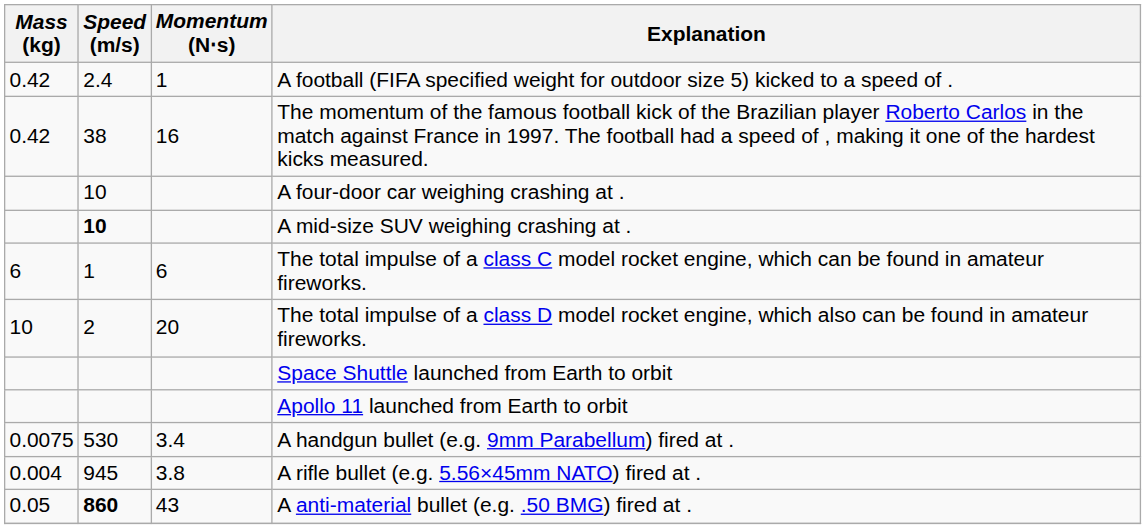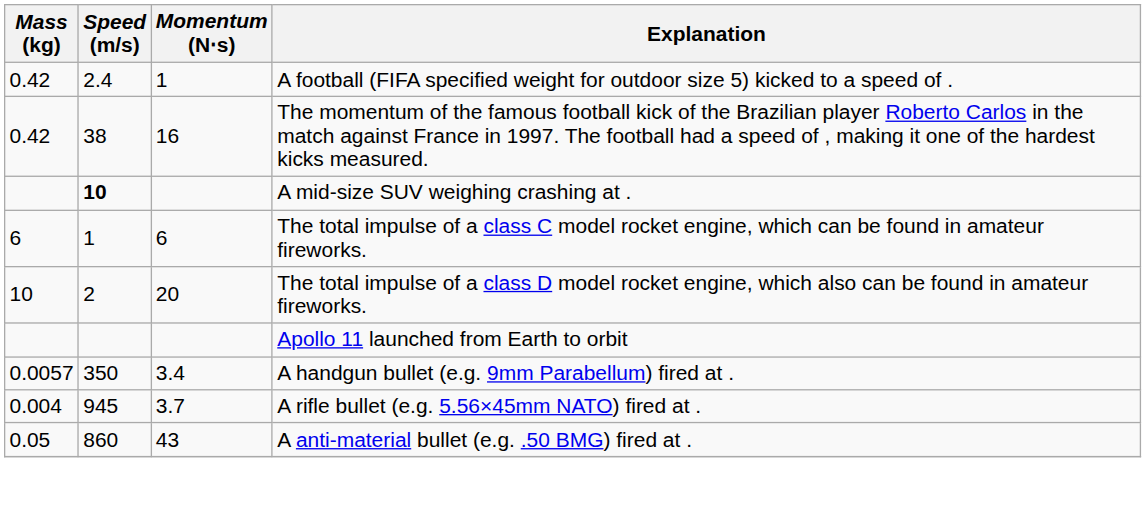 <table class="sortable wikitable">
 <tr>
 <th><em>Mass</em> <br>(kg)</th>
 <th><em>Speed</em> <br>(m/s)</th>
 <th><em>Momentum</em> <br>(N⋅s)</th>
 <th>Explanation</th>
 </tr>
 <tr>
 <td>0.42</td>
 <td>2.4</td>
 <td>1</td>
 <td>A  football (FIFA specified weight for outdoor size 5) kicked to a speed of .</td>
 </tr>
 <tr>
 <td>0.42</td>
 <td>38</td>
 <td>16</td>
 <td>The momentum of the famous football kick of the Brazilian player <a href='#'>Roberto Carlos</a> in the match against France in 1997. The football had a speed of , making it one of the hardest kicks measured.</td>
-</tr>
-<tr>
-<td></td>
-<td>10</td>
-<td></td>
-<td>A four-door car weighing  crashing at .</td>
 </tr>
 <tr>
 <td></td>
 <td><strong>10</strong></td>
 <td></td>
 <td>A mid-size SUV weighing  crashing at .</td>
 </tr>
 <tr>
 <td>6</td>
 <td>1</td>
 <td>6</td>
 <td>The total impulse of a <a href='#'>class C</a> model rocket engine, which can be found in amateur fireworks.</td>
 </tr>
 <tr>
 <td>10</td>
 <td>2</td>
 <td>20</td>
 <td>The total impulse of a <a href='#'>class D</a> model rocket engine, which also can be found in amateur fireworks.</td>
 </tr>
 <tr>
 <td></td>
 <td></td>
 <td></td>
-<td><a href='#'>Space Shuttle</a> launched from Earth to orbit</td>
-</tr>
-<tr>
-<td></td>
-<td></td>
-<td></td>
 <td><a href='#'>Apollo 11</a> launched from Earth to orbit</td>
 </tr>
 <tr>
-<td>0.0075</td>
-<td>530</td>
+<td>0.0057</td>
+<td>350</td>
 <td>3.4</td>
 <td>A  handgun bullet (e.g. <a href='#'>9mm Parabellum</a>) fired at .</td>
 </tr>
 <tr>
 <td>0.004</td>
 <td>945</td>
-<td>3.8</td>
+<td>3.7</td>
 <td>A  rifle bullet (e.g. <a href='#'>5.56×45mm NATO</a>) fired at .</td>
 </tr>
 <tr>
 <td>0.05</td>
-<td><strong>860</strong></td>
+<td>860</td>
 <td>43</td>
 <td>A  <a href='#'>anti-material</a> bullet (e.g. <a href='#'>.50 BMG</a>) fired at .</td>
 </tr>
 <tr>
 </tr>
 </table>
